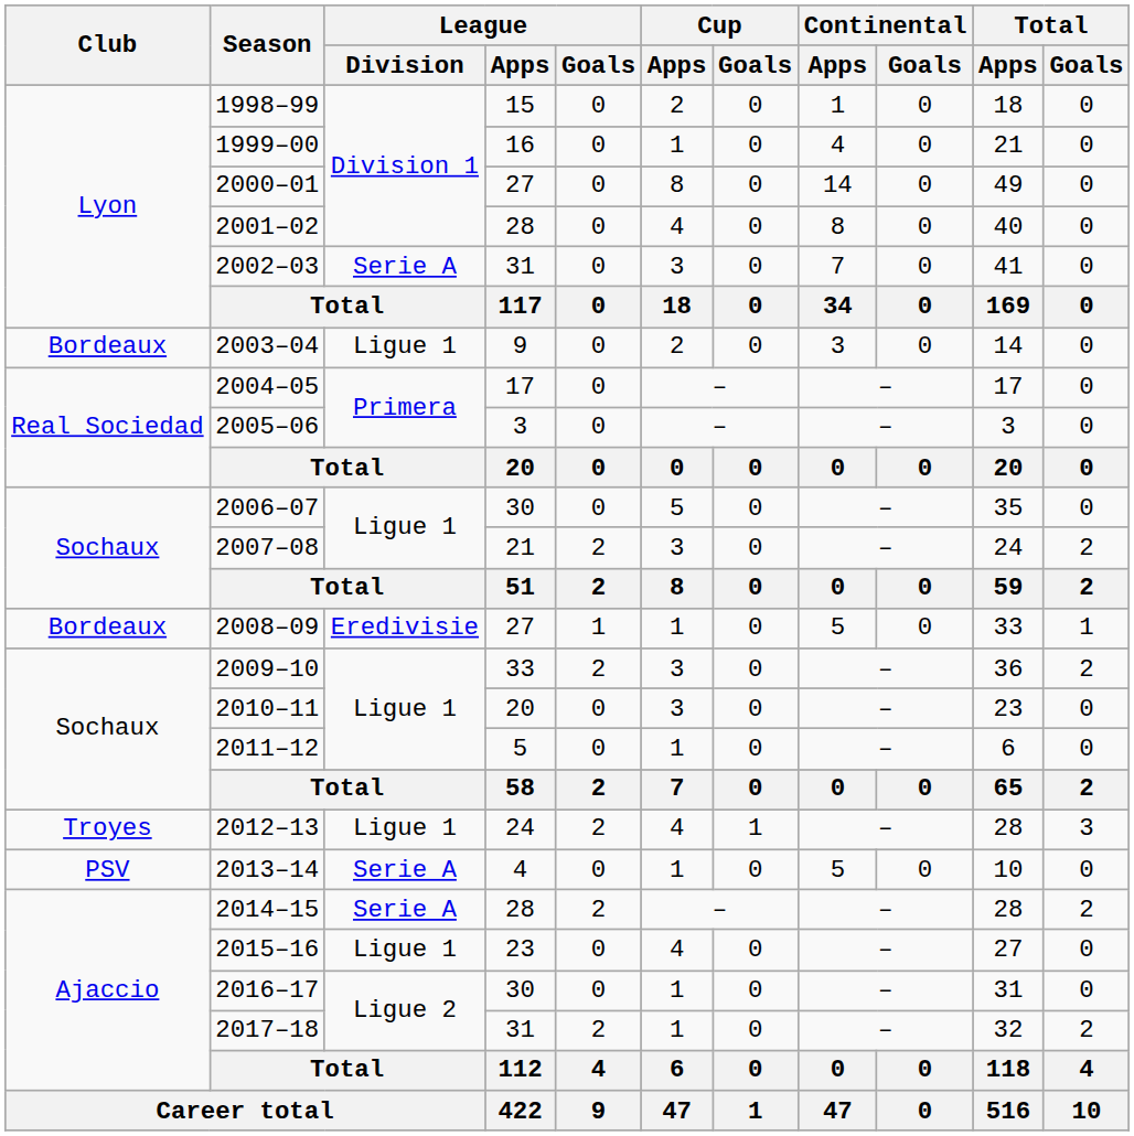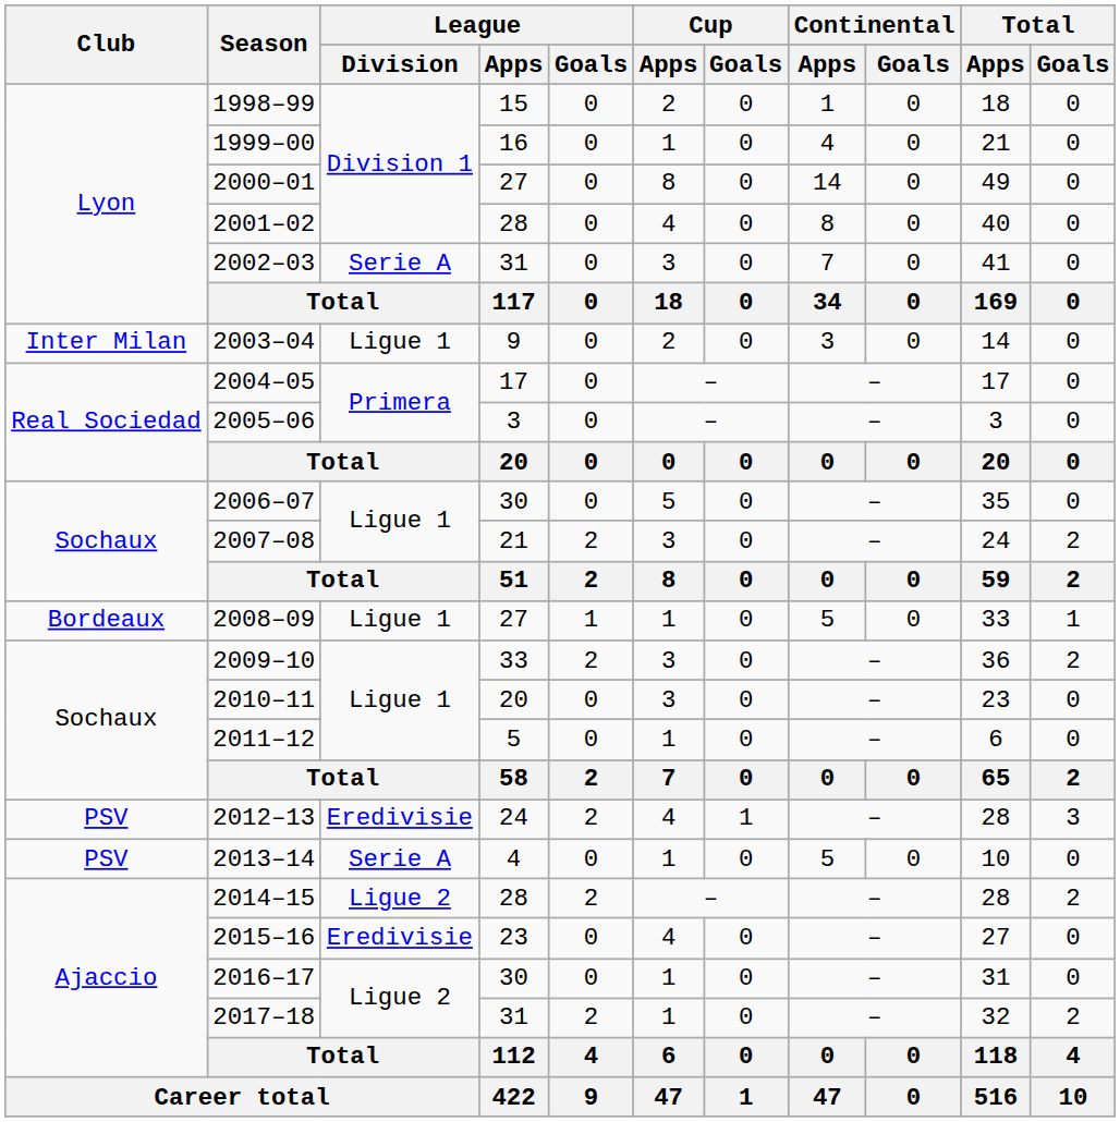 <table class="wikitable" style="text-align:center">
 <tr>
 <th rowspan="2">Club</th>
 <th rowspan="2">Season</th>
 <th colspan="3">League</th>
 <th colspan="2">Cup</th>
 <th colspan="2">Continental</th>
 <th colspan="2">Total</th>
 </tr>
 <tr>
 <th>Division</th>
 <th>Apps</th>
 <th>Goals</th>
 <th>Apps</th>
 <th>Goals</th>
 <th>Apps</th>
 <th>Goals</th>
 <th>Apps</th>
 <th>Goals</th>
 </tr>
 <tr>
 <td rowspan="6"><a href='#'>Lyon</a></td>
 <td>1998–99</td>
 <td rowspan="4"><a href='#'>Division 1</a></td>
 <td>15</td>
 <td>0</td>
 <td>2</td>
 <td>0</td>
 <td>1</td>
 <td>0</td>
 <td>18</td>
 <td>0</td>
 </tr>
 <tr>
 <td>1999–00</td>
 <td>16</td>
 <td>0</td>
 <td>1</td>
 <td>0</td>
 <td>4</td>
 <td>0</td>
 <td>21</td>
 <td>0</td>
 </tr>
 <tr>
 <td>2000–01</td>
 <td>27</td>
 <td>0</td>
 <td>8</td>
 <td>0</td>
 <td>14</td>
 <td>0</td>
 <td>49</td>
 <td>0</td>
 </tr>
 <tr>
 <td>2001–02</td>
 <td>28</td>
 <td>0</td>
 <td>4</td>
 <td>0</td>
 <td>8</td>
 <td>0</td>
 <td>40</td>
 <td>0</td>
 </tr>
 <tr>
 <td>2002–03</td>
 <td><a href='#'>Serie A</a></td>
 <td>31</td>
 <td>0</td>
 <td>3</td>
 <td>0</td>
 <td>7</td>
 <td>0</td>
 <td>41</td>
 <td>0</td>
 </tr>
 <tr>
 <th colspan="2">Total</th>
 <th>117</th>
 <th>0</th>
 <th>18</th>
 <th>0</th>
 <th>34</th>
 <th>0</th>
 <th>169</th>
 <th>0</th>
 </tr>
 <tr>
-<td><a href='#'>Bordeaux</a></td>
+<td><a href='#'>Inter Milan</a></td>
 <td>2003–04</td>
 <td>Ligue 1</td>
 <td>9</td>
 <td>0</td>
 <td>2</td>
 <td>0</td>
 <td>3</td>
 <td>0</td>
 <td>14</td>
 <td>0</td>
 </tr>
 <tr>
 <td rowspan="3"><a href='#'>Real Sociedad</a></td>
 <td>2004–05</td>
 <td rowspan="2"><a href='#'>Primera</a></td>
 <td>17</td>
 <td>0</td>
 <td colspan="2">–</td>
 <td colspan="2">–</td>
 <td>17</td>
 <td>0</td>
 </tr>
 <tr>
 <td>2005–06</td>
 <td>3</td>
 <td>0</td>
 <td colspan="2">–</td>
 <td colspan="2">–</td>
 <td>3</td>
 <td>0</td>
 </tr>
 <tr>
 <th colspan="2">Total</th>
 <th>20</th>
 <th>0</th>
 <th>0</th>
 <th>0</th>
 <th>0</th>
 <th>0</th>
 <th>20</th>
 <th>0</th>
 </tr>
 <tr>
 <td rowspan="3"><a href='#'>Sochaux</a></td>
 <td>2006–07</td>
 <td rowspan="2">Ligue 1</td>
 <td>30</td>
 <td>0</td>
 <td>5</td>
 <td>0</td>
 <td colspan="2">–</td>
 <td>35</td>
 <td>0</td>
 </tr>
 <tr>
 <td>2007–08</td>
 <td>21</td>
 <td>2</td>
 <td>3</td>
 <td>0</td>
 <td colspan="2">–</td>
 <td>24</td>
 <td>2</td>
 </tr>
 <tr>
 <th colspan="2">Total</th>
 <th>51</th>
 <th>2</th>
 <th>8</th>
 <th>0</th>
 <th>0</th>
 <th>0</th>
 <th>59</th>
 <th>2</th>
 </tr>
 <tr>
 <td><a href='#'>Bordeaux</a></td>
 <td>2008–09</td>
-<td><a href='#'>Eredivisie</a></td>
+<td>Ligue 1</td>
 <td>27</td>
 <td>1</td>
 <td>1</td>
 <td>0</td>
 <td>5</td>
 <td>0</td>
 <td>33</td>
 <td>1</td>
 </tr>
 <tr>
 <td rowspan="4">Sochaux</td>
 <td>2009–10</td>
 <td rowspan="3">Ligue 1</td>
 <td>33</td>
 <td>2</td>
 <td>3</td>
 <td>0</td>
 <td colspan="2">–</td>
 <td>36</td>
 <td>2</td>
 </tr>
 <tr>
 <td>2010–11</td>
 <td>20</td>
 <td>0</td>
 <td>3</td>
 <td>0</td>
 <td colspan="2">–</td>
 <td>23</td>
 <td>0</td>
 </tr>
 <tr>
 <td>2011–12</td>
 <td>5</td>
 <td>0</td>
 <td>1</td>
 <td>0</td>
 <td colspan="2">–</td>
 <td>6</td>
 <td>0</td>
 </tr>
 <tr>
 <th colspan="2">Total</th>
 <th>58</th>
 <th>2</th>
 <th>7</th>
 <th>0</th>
 <th>0</th>
 <th>0</th>
 <th>65</th>
 <th>2</th>
 </tr>
 <tr>
-<td><a href='#'>Troyes</a></td>
+<td><a href='#'>PSV</a></td>
 <td>2012–13</td>
-<td>Ligue 1</td>
+<td><a href='#'>Eredivisie</a></td>
 <td>24</td>
 <td>2</td>
 <td>4</td>
 <td>1</td>
 <td colspan="2">–</td>
 <td>28</td>
 <td>3</td>
 </tr>
 <tr>
 <td><a href='#'>PSV</a></td>
 <td>2013–14</td>
 <td><a href='#'>Serie A</a></td>
 <td>4</td>
 <td>0</td>
 <td>1</td>
 <td>0</td>
 <td>5</td>
 <td>0</td>
 <td>10</td>
 <td>0</td>
 </tr>
 <tr>
 <td rowspan="5"><a href='#'>Ajaccio</a></td>
 <td>2014–15</td>
-<td><a href='#'>Serie A</a></td>
+<td><a href='#'>Ligue 2</a></td>
 <td>28</td>
 <td>2</td>
 <td colspan="2">–</td>
 <td colspan="2">–</td>
 <td>28</td>
 <td>2</td>
 </tr>
 <tr>
 <td>2015–16</td>
-<td>Ligue 1</td>
+<td><a href='#'>Eredivisie</a></td>
 <td>23</td>
 <td>0</td>
 <td>4</td>
 <td>0</td>
 <td colspan="2">–</td>
 <td>27</td>
 <td>0</td>
 </tr>
 <tr>
 <td>2016–17</td>
 <td rowspan="2">Ligue 2</td>
 <td>30</td>
 <td>0</td>
 <td>1</td>
 <td>0</td>
 <td colspan="2">–</td>
 <td>31</td>
 <td>0</td>
 </tr>
 <tr>
 <td>2017–18</td>
 <td>31</td>
 <td>2</td>
 <td>1</td>
 <td>0</td>
 <td colspan="2">–</td>
 <td>32</td>
 <td>2</td>
 </tr>
 <tr>
 <th colspan="2">Total</th>
 <th>112</th>
 <th>4</th>
 <th>6</th>
 <th>0</th>
 <th>0</th>
 <th>0</th>
 <th>118</th>
 <th>4</th>
 </tr>
 <tr>
 <th colspan="3">Career total</th>
 <th>422</th>
 <th>9</th>
 <th>47</th>
 <th>1</th>
 <th>47</th>
 <th>0</th>
 <th>516</th>
 <th>10</th>
 </tr>
 </table>
